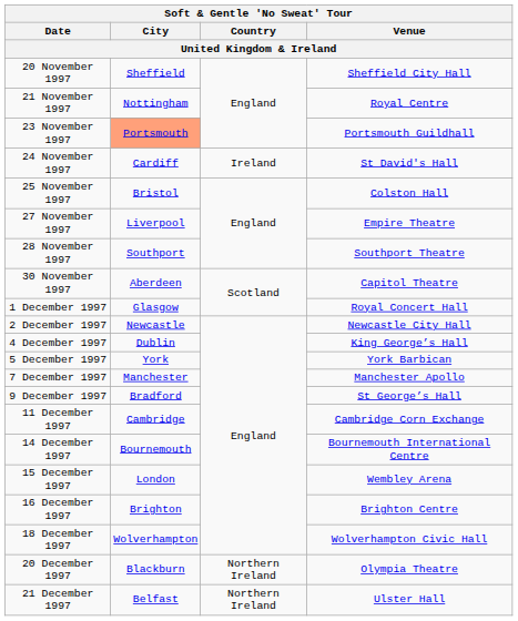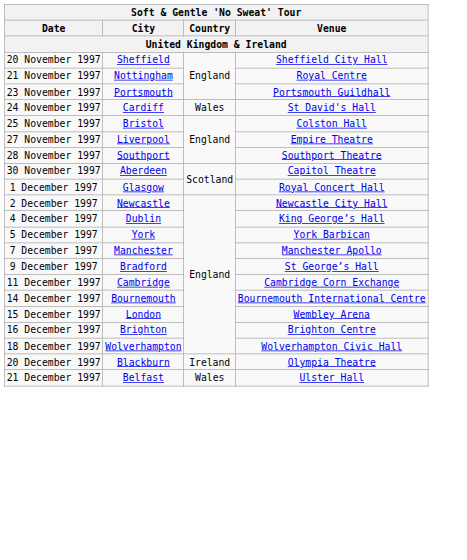 <table class="wikitable collapsible" style="text-align:center;">
 <tr>
 <th colspan=4>Soft & Gentle 'No Sweat' Tour</th>
 </tr>
 <tr>
 <th>Date</th>
 <th>City</th>
 <th>Country</th>
 <th>Venue</th>
 </tr>
 <tr>
 <th colspan="4"><strong>United Kingdom & Ireland</strong></th>
 </tr>
 <tr>
 <td>20 November 1997</td>
 <td><a href='#'>Sheffield</a></td>
 <td rowspan="3">England</td>
 <td><a href='#'>Sheffield City Hall</a></td>
 </tr>
 <tr>
 <td>21 November 1997</td>
 <td><a href='#'>Nottingham</a></td>
 <td><a href='#'>Royal Centre</a></td>
 </tr>
 <tr>
 <td>23 November 1997</td>
-<td style="background: lightsalmon;"><a href='#'>Portsmouth</a></td>
+<td><a href='#'>Portsmouth</a></td>
 <td><a href='#'>Portsmouth Guildhall</a></td>
 </tr>
 <tr>
 <td>24 November 1997</td>
 <td><a href='#'>Cardiff</a></td>
-<td>Ireland</td>
+<td>Wales</td>
 <td><a href='#'>St David's Hall</a></td>
 </tr>
 <tr>
 <td>25 November 1997</td>
 <td><a href='#'>Bristol</a></td>
 <td rowspan="3">England</td>
 <td><a href='#'>Colston Hall</a></td>
 </tr>
 <tr>
 <td>27 November 1997</td>
 <td><a href='#'>Liverpool</a></td>
 <td><a href='#'>Empire Theatre</a></td>
 </tr>
 <tr>
 <td>28 November 1997</td>
 <td><a href='#'>Southport</a></td>
 <td><a href='#'>Southport Theatre</a></td>
 </tr>
 <tr>
 <td>30 November 1997</td>
 <td><a href='#'>Aberdeen</a></td>
 <td rowspan="2">Scotland</td>
 <td><a href='#'>Capitol Theatre</a></td>
 </tr>
 <tr>
 <td>1 December 1997</td>
 <td><a href='#'>Glasgow</a></td>
 <td><a href='#'>Royal Concert Hall</a></td>
 </tr>
 <tr>
 <td>2 December 1997</td>
 <td><a href='#'>Newcastle</a></td>
 <td rowspan="10">England</td>
 <td><a href='#'>Newcastle City Hall</a></td>
 </tr>
 <tr>
 <td>4 December 1997</td>
 <td><a href='#'>Dublin</a></td>
 <td><a href='#'>King George’s Hall</a></td>
 </tr>
 <tr>
 <td>5 December 1997</td>
 <td><a href='#'>York</a></td>
 <td><a href='#'>York Barbican</a></td>
 </tr>
 <tr>
 <td>7 December 1997</td>
 <td><a href='#'>Manchester</a></td>
 <td><a href='#'>Manchester Apollo</a></td>
 </tr>
 <tr>
 <td>9 December 1997</td>
 <td><a href='#'>Bradford</a></td>
 <td><a href='#'>St George’s Hall</a></td>
 </tr>
 <tr>
 <td>11 December 1997</td>
 <td><a href='#'>Cambridge</a></td>
 <td><a href='#'>Cambridge Corn Exchange</a></td>
 </tr>
 <tr>
 <td>14 December 1997</td>
 <td><a href='#'>Bournemouth</a></td>
 <td><a href='#'>Bournemouth International Centre</a></td>
 </tr>
 <tr>
 <td>15 December 1997</td>
 <td><a href='#'>London</a></td>
 <td><a href='#'>Wembley Arena</a></td>
 </tr>
 <tr>
 <td>16 December 1997</td>
 <td><a href='#'>Brighton</a></td>
 <td><a href='#'>Brighton Centre</a></td>
 </tr>
 <tr>
 <td>18 December 1997</td>
 <td><a href='#'>Wolverhampton</a></td>
 <td><a href='#'>Wolverhampton Civic Hall</a></td>
 </tr>
 <tr>
 <td>20 December 1997</td>
 <td><a href='#'>Blackburn</a></td>
-<td>Northern Ireland</td>
+<td>Ireland</td>
 <td><a href='#'>Olympia Theatre</a></td>
 </tr>
 <tr>
 <td>21 December 1997</td>
 <td><a href='#'>Belfast</a></td>
-<td>Northern Ireland</td>
+<td>Wales</td>
 <td><a href='#'>Ulster Hall</a></td>
 </tr>
 </table>
